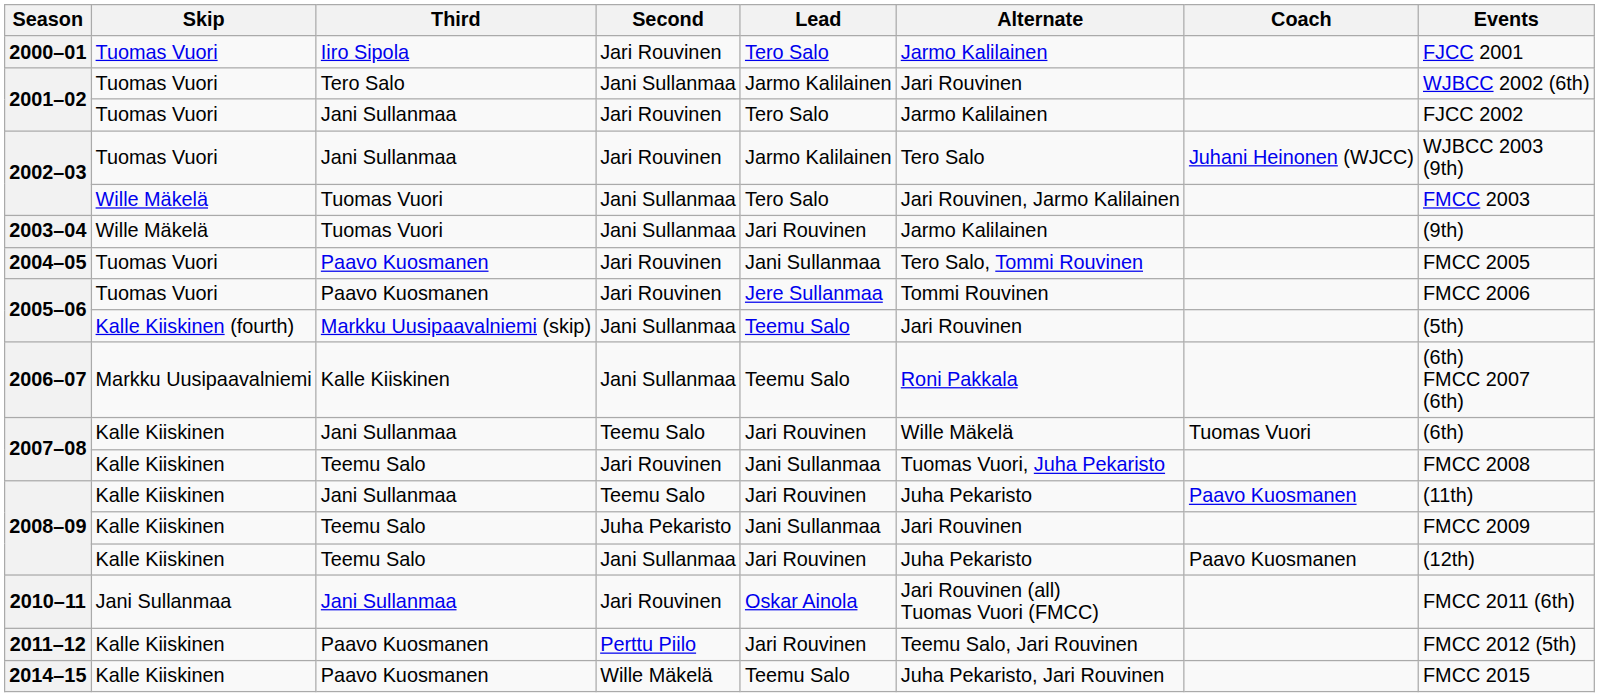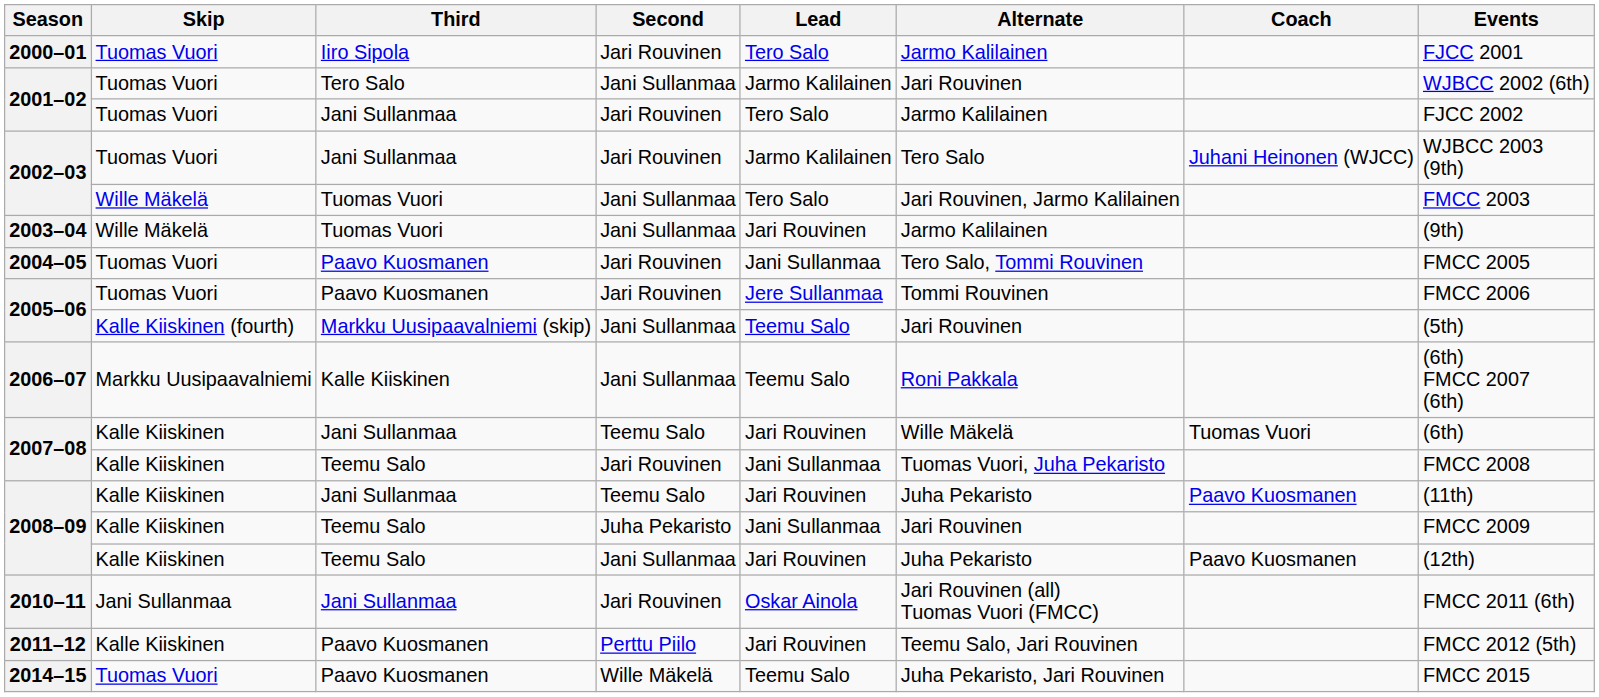 <table class="wikitable">
 <tr>
 <th scope="col">Season</th>
 <th scope="col">Skip</th>
 <th scope="col">Third</th>
 <th scope="col">Second</th>
 <th scope="col">Lead</th>
 <th scope="col">Alternate</th>
 <th scope="col">Coach</th>
 <th scope="col">Events</th>
 </tr>
 <tr>
 <th scope="row">2000–01</th>
 <td><a href='#'>Tuomas Vuori</a></td>
 <td><a href='#'>Iiro Sipola</a></td>
 <td>Jari Rouvinen</td>
 <td><a href='#'>Tero Salo</a></td>
 <td><a href='#'>Jarmo Kalilainen</a></td>
 <td></td>
 <td><a href='#'>FJCC</a> 2001 </td>
 </tr>
 <tr>
 <th scope="row" rowspan=2>2001–02</th>
 <td>Tuomas Vuori</td>
 <td>Tero Salo</td>
 <td>Jani Sullanmaa</td>
 <td>Jarmo Kalilainen</td>
 <td>Jari Rouvinen</td>
 <td></td>
 <td><a href='#'>WJBCC</a> 2002 (6th)</td>
 </tr>
 <tr>
 <td>Tuomas Vuori</td>
 <td>Jani Sullanmaa</td>
 <td>Jari Rouvinen</td>
 <td>Tero Salo</td>
 <td>Jarmo Kalilainen</td>
 <td></td>
 <td>FJCC 2002 </td>
 </tr>
 <tr>
 <th scope="row" rowspan=2>2002–03</th>
 <td>Tuomas Vuori</td>
 <td>Jani Sullanmaa</td>
 <td>Jari Rouvinen</td>
 <td>Jarmo Kalilainen</td>
 <td>Tero Salo</td>
 <td><a href='#'>Juhani Heinonen</a> (WJCC)</td>
 <td>WJBCC 2003 <br> (9th)</td>
 </tr>
 <tr>
 <td><a href='#'>Wille Mäkelä</a></td>
 <td>Tuomas Vuori</td>
 <td>Jani Sullanmaa</td>
 <td>Tero Salo</td>
 <td>Jari Rouvinen, Jarmo Kalilainen</td>
 <td></td>
 <td><a href='#'>FMCC</a> 2003 </td>
 </tr>
 <tr>
 <th scope="row">2003–04</th>
 <td>Wille Mäkelä</td>
 <td>Tuomas Vuori</td>
 <td>Jani Sullanmaa</td>
 <td>Jari Rouvinen</td>
 <td>Jarmo Kalilainen</td>
 <td></td>
 <td> (9th)</td>
 </tr>
 <tr>
 <th scope="row">2004–05</th>
 <td>Tuomas Vuori</td>
 <td><a href='#'>Paavo Kuosmanen</a></td>
 <td>Jari Rouvinen</td>
 <td>Jani Sullanmaa</td>
 <td>Tero Salo, <a href='#'>Tommi Rouvinen</a></td>
 <td></td>
 <td>FMCC 2005 </td>
 </tr>
 <tr>
 <th scope="row" rowspan=2>2005–06</th>
 <td>Tuomas Vuori</td>
 <td>Paavo Kuosmanen</td>
 <td>Jari Rouvinen</td>
 <td><a href='#'>Jere Sullanmaa</a></td>
 <td>Tommi Rouvinen</td>
 <td></td>
 <td>FMCC 2006 </td>
 </tr>
 <tr>
 <td><a href='#'>Kalle Kiiskinen</a> (fourth)</td>
 <td><a href='#'>Markku Uusipaavalniemi</a> (skip)</td>
 <td>Jani Sullanmaa</td>
 <td><a href='#'>Teemu Salo</a></td>
 <td>Jari Rouvinen</td>
 <td></td>
 <td> (5th)</td>
 </tr>
 <tr>
 <th scope="row">2006–07</th>
 <td>Markku Uusipaavalniemi</td>
 <td>Kalle Kiiskinen</td>
 <td>Jani Sullanmaa</td>
 <td>Teemu Salo</td>
 <td><a href='#'>Roni Pakkala</a></td>
 <td></td>
 <td> (6th)<br>FMCC 2007 <br> (6th)</td>
 </tr>
 <tr>
 <th scope="row" rowspan=2>2007–08</th>
 <td>Kalle Kiiskinen</td>
 <td>Jani Sullanmaa</td>
 <td>Teemu Salo</td>
 <td>Jari Rouvinen</td>
 <td>Wille Mäkelä</td>
 <td>Tuomas Vuori</td>
 <td> (6th)</td>
 </tr>
 <tr>
 <td>Kalle Kiiskinen</td>
 <td>Teemu Salo</td>
 <td>Jari Rouvinen</td>
 <td>Jani Sullanmaa</td>
 <td>Tuomas Vuori, <a href='#'>Juha Pekaristo</a></td>
 <td></td>
 <td>FMCC 2008 </td>
 </tr>
 <tr>
 <th scope="row" rowspan=3>2008–09</th>
 <td>Kalle Kiiskinen</td>
 <td>Jani Sullanmaa</td>
 <td>Teemu Salo</td>
 <td>Jari Rouvinen</td>
 <td>Juha Pekaristo</td>
 <td><a href='#'>Paavo Kuosmanen</a></td>
 <td> (11th)</td>
 </tr>
 <tr>
 <td>Kalle Kiiskinen</td>
 <td>Teemu Salo</td>
 <td>Juha Pekaristo</td>
 <td>Jani Sullanmaa</td>
 <td>Jari Rouvinen</td>
 <td></td>
 <td>FMCC 2009 </td>
 </tr>
 <tr>
 <td>Kalle Kiiskinen</td>
 <td>Teemu Salo</td>
 <td>Jani Sullanmaa</td>
 <td>Jari Rouvinen</td>
 <td>Juha Pekaristo</td>
 <td>Paavo Kuosmanen</td>
 <td> (12th)</td>
 </tr>
 <tr>
 <th scope="row">2010–11</th>
 <td>Jani Sullanmaa</td>
 <td><a href='#'>Jani Sullanmaa</a></td>
 <td>Jari Rouvinen</td>
 <td><a href='#'>Oskar Ainola</a></td>
 <td>Jari Rouvinen (all)<br>Tuomas Vuori (FMCC)</td>
 <td></td>
 <td>FMCC 2011 (6th)</td>
 </tr>
 <tr>
 <th scope="row">2011–12</th>
 <td>Kalle Kiiskinen</td>
 <td>Paavo Kuosmanen</td>
 <td><a href='#'>Perttu Piilo</a></td>
 <td>Jari Rouvinen</td>
 <td>Teemu Salo, Jari Rouvinen</td>
 <td></td>
 <td>FMCC 2012 (5th)</td>
 </tr>
 <tr>
 <th scope="row">2014–15</th>
-<td>Kalle Kiiskinen</td>
+<td><a href='#'>Tuomas Vuori</a></td>
 <td>Paavo Kuosmanen</td>
 <td>Wille Mäkelä</td>
 <td>Teemu Salo</td>
 <td>Juha Pekaristo, Jari Rouvinen</td>
 <td></td>
 <td>FMCC 2015 </td>
 </tr>
 </table>
